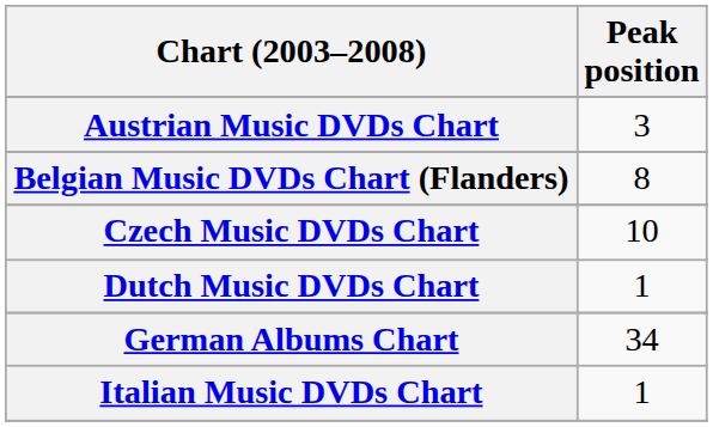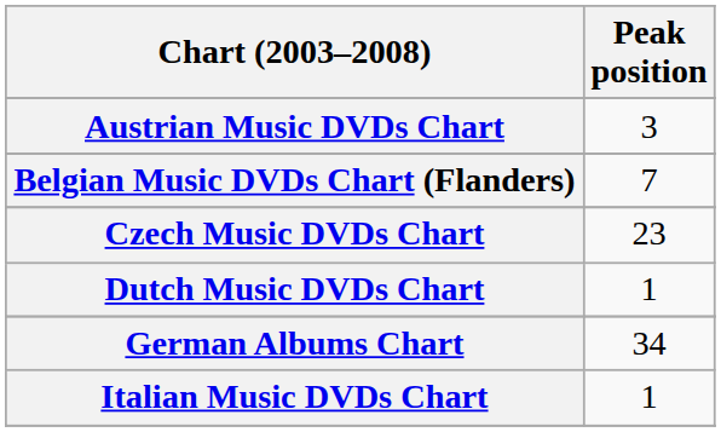 <table class="wikitable sortable plainrowheaders" style="text-align:center">
 <tr>
 <th scope="col">Chart (2003–2008)</th>
 <th scope="col">Peak<br>position</th>
 </tr>
 <tr>
 </tr>
 <tr>
 <th scope="row"><a href='#'>Austrian Music DVDs Chart</a></th>
 <td>3</td>
 </tr>
 <tr>
 </tr>
 <tr>
 </tr>
 <tr>
 <th scope="row"><a href='#'>Belgian Music DVDs Chart</a> (Flanders)</th>
-<td>8</td>
+<td>7</td>
 </tr>
 <tr>
 </tr>
 <tr>
 <th scope="row"><a href='#'>Czech Music DVDs Chart</a></th>
-<td>10</td>
+<td>23</td>
 </tr>
 <tr>
 <th scope="row"><a href='#'>Dutch Music DVDs Chart</a></th>
 <td>1</td>
 </tr>
 <tr>
 </tr>
 <tr>
 <th scope="row"><a href='#'>German Albums Chart</a></th>
 <td>34</td>
 </tr>
 <tr>
 <th scope="row"><a href='#'>Italian Music DVDs Chart</a></th>
 <td>1</td>
 </tr>
 <tr>
 </tr>
 <tr>
 </tr>
 <tr>
 </tr>
 <tr>
 </tr>
 </table>
